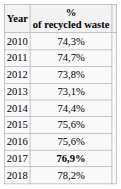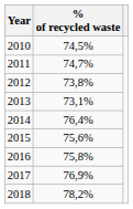 <table class="wikitable sortable">
 <tr>
 <th>Year</th>
 <th>% <br>of recycled waste</th>
 <th class="unsortable"></th>
 </tr>
 <tr>
 <td>2010</td>
-<td style="text-align:center;">74,3%</td>
+<td style="text-align:center;">74,5%</td>
 <td rowspan="15"></td>
 </tr>
 <tr>
 <td>2011</td>
 <td style="text-align:center;">74,7%</td>
 </tr>
 <tr>
 <td>2012</td>
 <td style="text-align:center;">73,8%</td>
 </tr>
 <tr>
 <td>2013</td>
 <td style="text-align:center;">73,1%</td>
 </tr>
 <tr>
 <td>2014</td>
-<td style="text-align:center;">74,4%</td>
+<td style="text-align:center;">76,4%</td>
 </tr>
 <tr>
 <td>2015</td>
 <td style="text-align:center;">75,6%</td>
 </tr>
 <tr>
 <td>2016</td>
-<td style="text-align:center;">75,6%</td>
+<td style="text-align:center;">75,8%</td>
 </tr>
 <tr>
 <td>2017</td>
-<td style="text-align:center;"><strong>76,9%</strong></td>
+<td style="text-align:center;">76,9%</td>
 </tr>
 <tr>
 <td>2018</td>
 <td style="text-align:center;">78,2%</td>
 </tr>
 </table>
